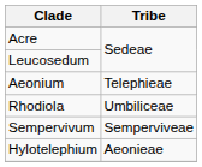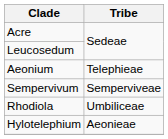 <table class="wikitable" border="1">
 <tr>
 <th>Clade</th>
 <th>Tribe</th>
 </tr>
 <tr>
 <td>Acre</td>
 <td rowspan=2>Sedeae</td>
 </tr>
 <tr>
 <td>Leucosedum</td>
 </tr>
 <tr>
 <td>Aeonium</td>
 <td>Telephieae</td>
 </tr>
 <tr>
+<td>Sempervivum</td>
+<td>Semperviveae</td>
+</tr>
+<tr>
 <td>Rhodiola</td>
 <td>Umbiliceae</td>
-</tr>
-<tr>
-<td>Sempervivum</td>
-<td>Semperviveae</td>
 </tr>
 <tr>
 <td>Hylotelephium</td>
 <td>Aeonieae</td>
 </tr>
 <tr>
 </tr>
 </table>
